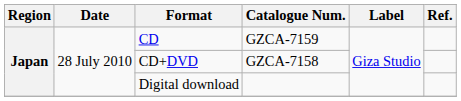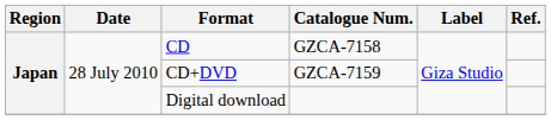 <table class="wikitable sortable plainrowheaders">
 <tr>
 <th scope="col">Region</th>
 <th scope="col">Date</th>
 <th scope="col">Format</th>
 <th scope="col">Catalogue Num.</th>
 <th scope="col">Label</th>
 <th scope="col">Ref.</th>
 </tr>
 <tr>
 <th scope="row" rowspan="3">Japan</th>
 <td rowspan="3">28 July 2010</td>
 <td><a href='#'>CD</a></td>
-<td>GZCA-7159</td>
+<td>GZCA-7158</td>
 <td rowspan="3"><a href='#'>Giza Studio</a></td>
 <td></td>
 </tr>
 <tr>
 <td>CD+<a href='#'>DVD</a></td>
-<td>GZCA-7158</td>
+<td>GZCA-7159</td>
 <td></td>
 </tr>
 <tr>
 <td>Digital download</td>
 <td></td>
 <td></td>
 </tr>
 <tr>
 </tr>
 </table>
